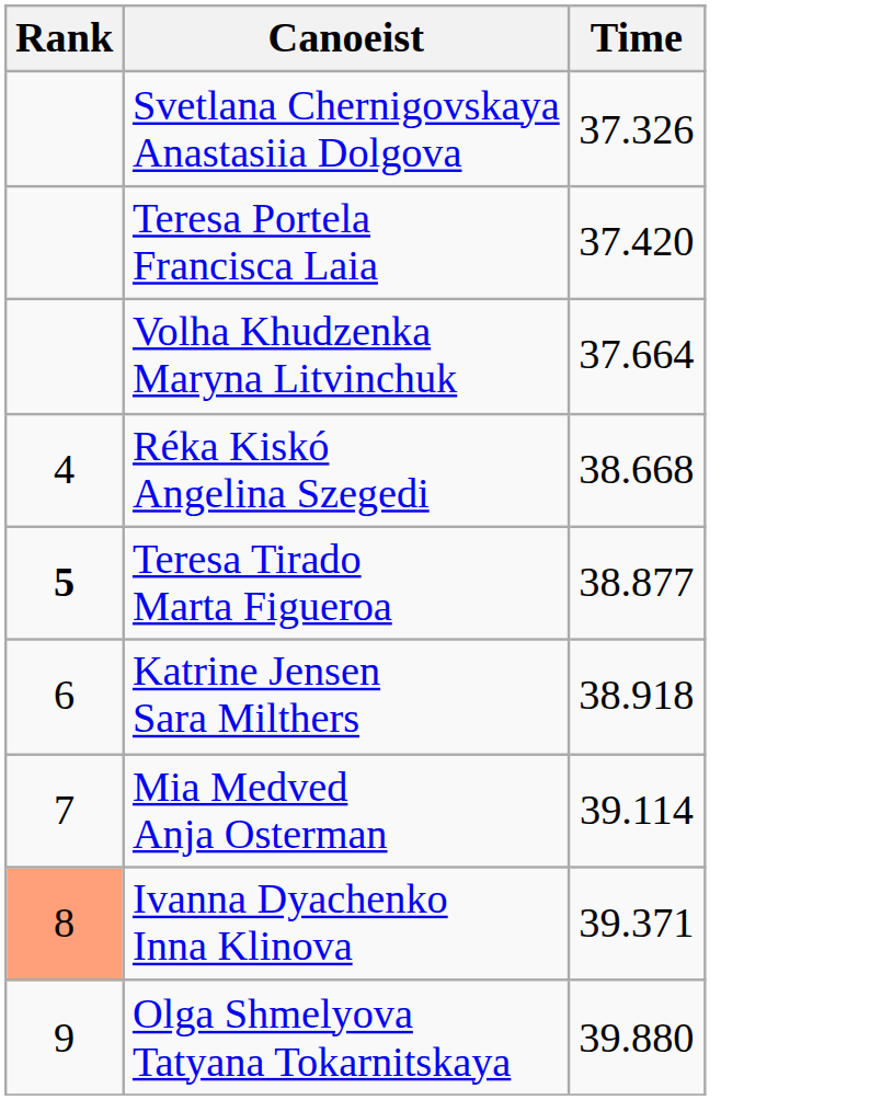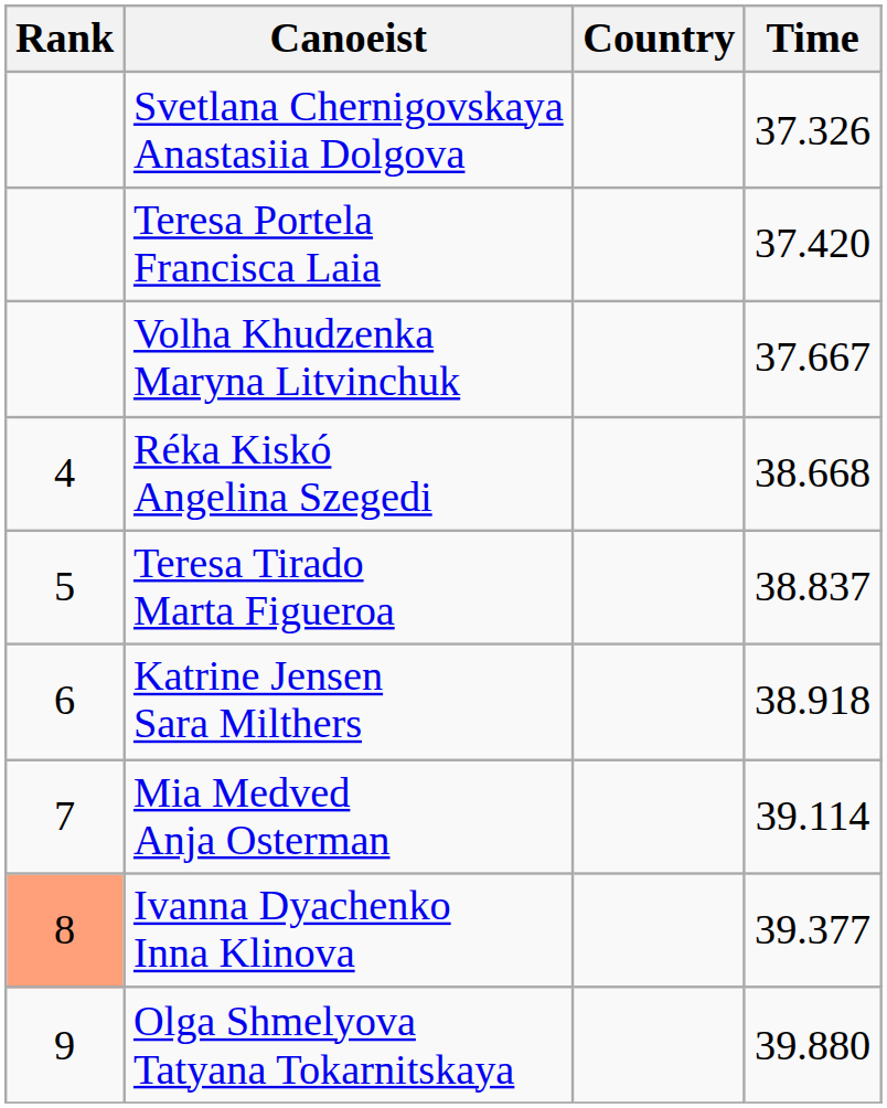 <table class="wikitable sortable" style="text-align:center">
 <tr>
 <th>Rank</th>
 <th>Canoeist</th>
+<th>Country</th>
 <th>Time</th>
 </tr>
 <tr>
 <td></td>
 <td align="left"><a href='#'>Svetlana Chernigovskaya</a><br><a href='#'>Anastasiia Dolgova</a></td>
+<td align="left"></td>
 <td>37.326</td>
 </tr>
 <tr>
 <td></td>
 <td align="left"><a href='#'>Teresa Portela</a><br><a href='#'>Francisca Laia</a></td>
+<td align="left"></td>
 <td>37.420</td>
 </tr>
 <tr>
 <td></td>
 <td align="left"><a href='#'>Volha Khudzenka</a><br><a href='#'>Maryna Litvinchuk</a></td>
-<td>37.664</td>
+<td align="left"></td>
+<td>37.667</td>
 </tr>
 <tr>
 <td>4</td>
 <td align="left"><a href='#'>Réka Kiskó</a><br><a href='#'>Angelina Szegedi</a></td>
+<td align="left"></td>
 <td>38.668</td>
 </tr>
 <tr>
-<td><strong>5</strong></td>
+<td>5</td>
 <td align="left"><a href='#'>Teresa Tirado</a><br><a href='#'>Marta Figueroa</a></td>
-<td>38.877</td>
+<td align="left"></td>
+<td>38.837</td>
 </tr>
 <tr>
 <td>6</td>
 <td align="left"><a href='#'>Katrine Jensen</a><br><a href='#'>Sara Milthers</a></td>
+<td align="left"></td>
 <td>38.918</td>
 </tr>
 <tr>
 <td>7</td>
 <td align="left"><a href='#'>Mia Medved</a><br><a href='#'>Anja Osterman</a></td>
+<td align="left"></td>
 <td>39.114</td>
 </tr>
 <tr>
 <td style="background: lightsalmon;">8</td>
 <td align="left"><a href='#'>Ivanna Dyachenko</a><br><a href='#'>Inna Klinova</a></td>
-<td>39.371</td>
+<td align="left"></td>
+<td>39.377</td>
 </tr>
 <tr>
 <td>9</td>
 <td align="left"><a href='#'>Olga Shmelyova</a><br><a href='#'>Tatyana Tokarnitskaya</a></td>
+<td align="left"></td>
 <td>39.880</td>
 </tr>
 </table>
